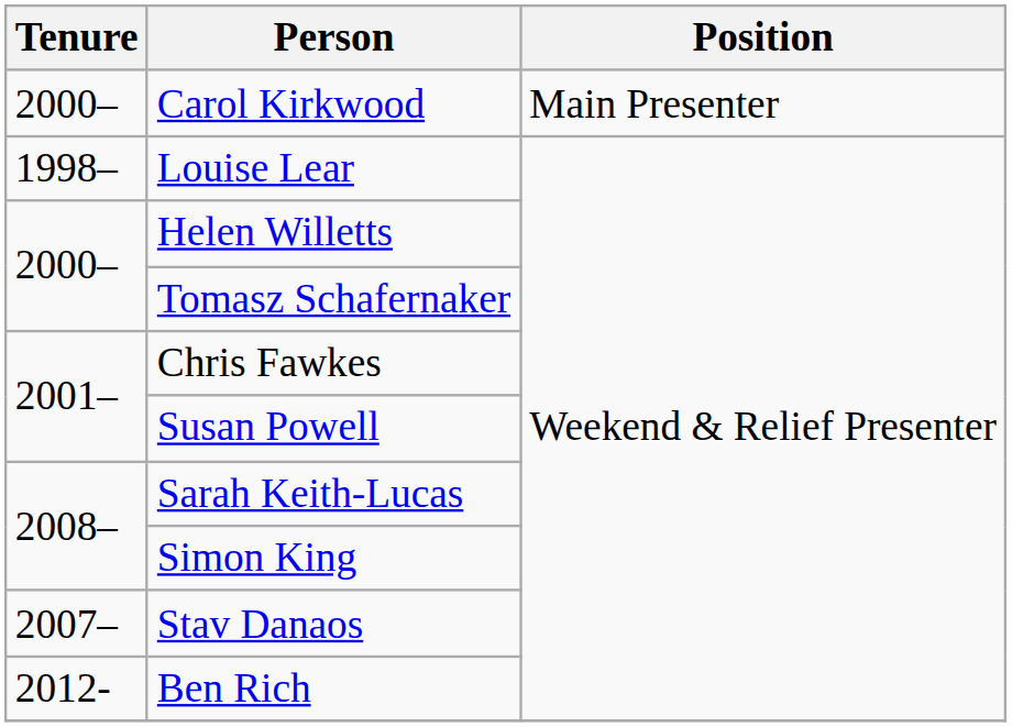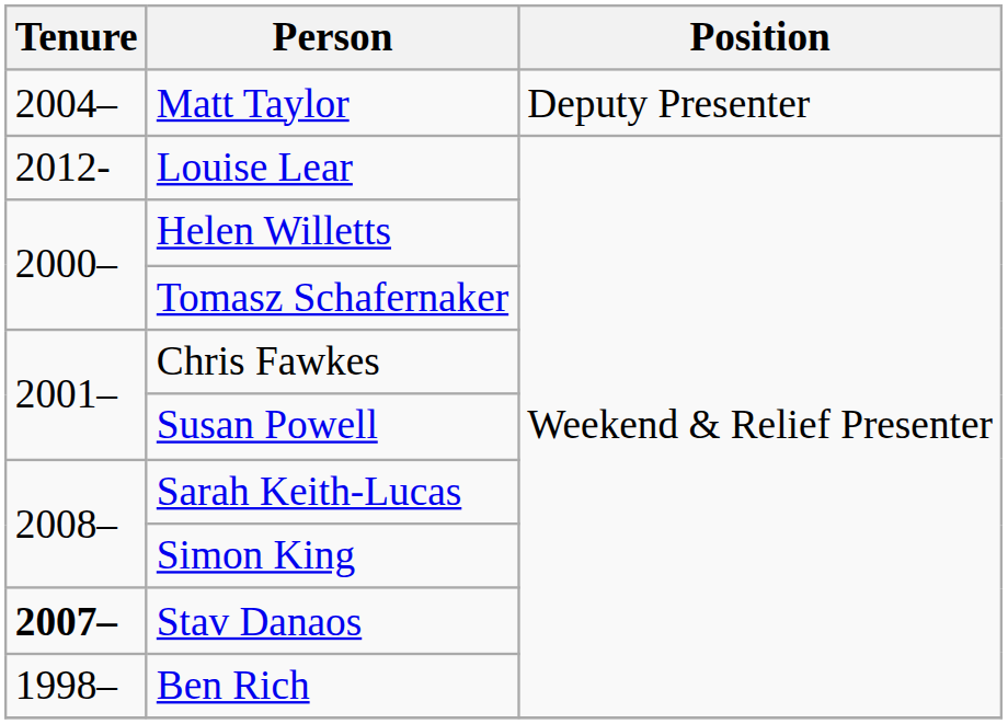 <table class="wikitable">
 <tr>
 <th>Tenure</th>
 <th>Person</th>
 <th>Position</th>
 </tr>
 <tr>
-<td>2000–</td>
-<td><a href='#'>Carol Kirkwood</a></td>
-<td>Main Presenter</td>
+<td>2004–</td>
+<td><a href='#'>Matt Taylor</a></td>
+<td>Deputy Presenter</td>
 </tr>
 <tr>
-<td>1998–</td>
+<td>2012-</td>
 <td><a href='#'>Louise Lear</a></td>
 <td rowspan="9">Weekend & Relief Presenter</td>
 </tr>
 <tr>
 <td rowspan="2">2000–</td>
 <td><a href='#'>Helen Willetts</a></td>
 </tr>
 <tr>
 <td><a href='#'>Tomasz Schafernaker</a></td>
 </tr>
 <tr>
 <td rowspan="2">2001–</td>
 <td>Chris Fawkes</td>
 </tr>
 <tr>
 <td><a href='#'>Susan Powell</a></td>
 </tr>
 <tr>
 <td rowspan="2">2008–</td>
 <td><a href='#'>Sarah Keith-Lucas</a></td>
 </tr>
 <tr>
 <td><a href='#'>Simon King</a></td>
 </tr>
 <tr>
-<td>2007–</td>
+<td><strong>2007–</strong></td>
 <td><a href='#'>Stav Danaos</a></td>
 </tr>
 <tr>
-<td>2012-</td>
+<td>1998–</td>
 <td><a href='#'>Ben Rich</a></td>
 </tr>
 <tr>
 </tr>
 </table>
